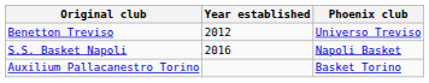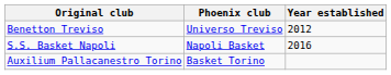 <table class="wikitable">
 <tr>
 <th>Original club</th>
+<th>Phoenix club</th>
 <th>Year established</th>
-<th>Phoenix club</th>
 </tr>
 <tr>
 <td><a href='#'>Benetton Treviso</a></td>
+<td><a href='#'>Universo Treviso</a></td>
 <td>2012</td>
-<td><a href='#'>Universo Treviso</a></td>
 </tr>
 <tr>
 <td><a href='#'>S.S. Basket Napoli</a></td>
+<td><a href='#'>Napoli Basket</a></td>
 <td>2016</td>
-<td><a href='#'>Napoli Basket</a></td>
 </tr>
 <tr>
 <td><a href='#'>Auxilium Pallacanestro Torino</a></td>
+<td><a href='#'>Basket Torino</a></td>
 <td></td>
-<td><a href='#'>Basket Torino</a></td>
 </tr>
 </table>
